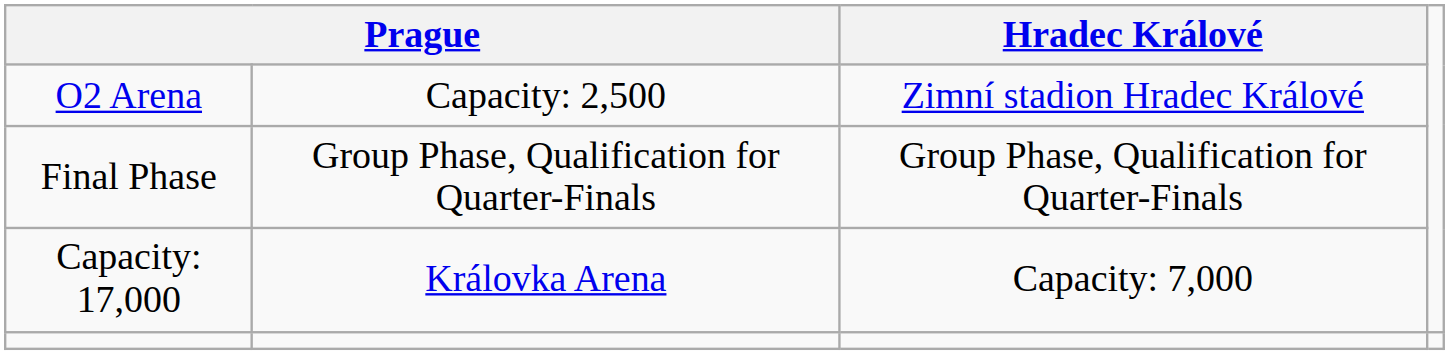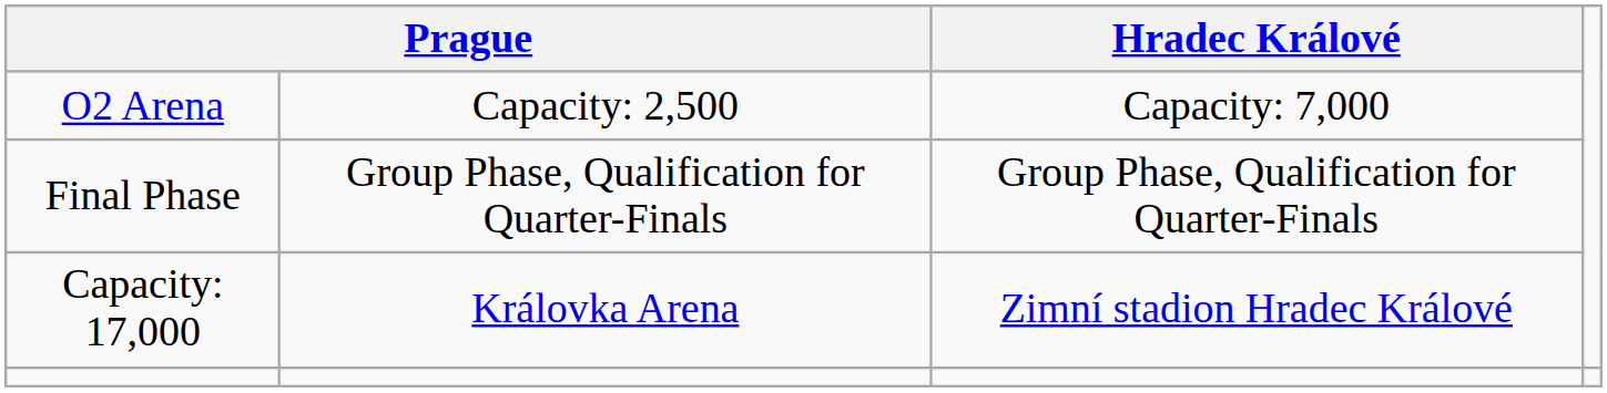 <table class="wikitable" style="text-align:center;">
 <tr>
 <th colspan="2"><a href='#'>Prague</a></th>
 <th><a href='#'>Hradec Králové</a></th>
 <td rowspan="4"><br></td>
 </tr>
 <tr>
 <td><a href='#'>O2 Arena</a></td>
 <td>Capacity: 2,500</td>
-<td><a href='#'>Zimní stadion Hradec Králové</a></td>
+<td>Capacity: 7,000</td>
 </tr>
 <tr>
 <td>Final Phase</td>
 <td>Group Phase, Qualification for Quarter-Finals</td>
 <td>Group Phase, Qualification for Quarter-Finals</td>
 </tr>
 <tr>
 <td>Capacity: 17,000</td>
 <td><a href='#'>Královka Arena</a></td>
-<td>Capacity: 7,000</td>
+<td><a href='#'>Zimní stadion Hradec Králové</a></td>
 </tr>
 <tr>
 <td></td>
 <td></td>
 <td></td>
 <td></td>
 </tr>
 </table>
